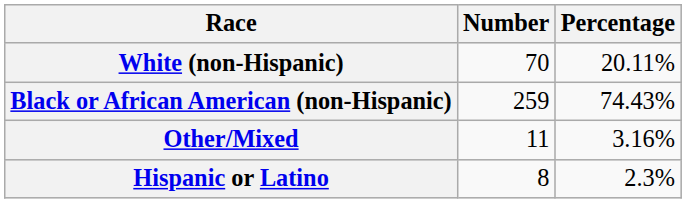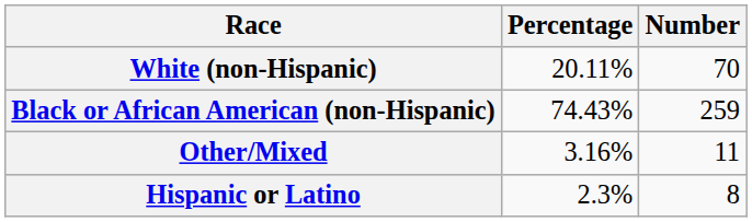 <table class="wikitable" style="text-align:right">
 <tr>
 <th scope="col">Race</th>
+<th scope="col">Percentage</th>
 <th scope="col">Number</th>
-<th scope="col">Percentage</th>
 </tr>
 <tr>
 <th scope="row"><a href='#'>White</a> (non-Hispanic)</th>
+<td>20.11%</td>
 <td>70</td>
-<td>20.11%</td>
 </tr>
 <tr>
 <th scope="row"><a href='#'>Black or African American</a> (non-Hispanic)</th>
+<td>74.43%</td>
 <td>259</td>
-<td>74.43%</td>
 </tr>
 <tr>
 <th scope="row"><a href='#'>Other/Mixed</a></th>
+<td>3.16%</td>
 <td>11</td>
-<td>3.16%</td>
 </tr>
 <tr>
 <th scope="row"><a href='#'>Hispanic</a> or <a href='#'>Latino</a></th>
+<td>2.3%</td>
 <td>8</td>
-<td>2.3%</td>
 </tr>
 </table>
